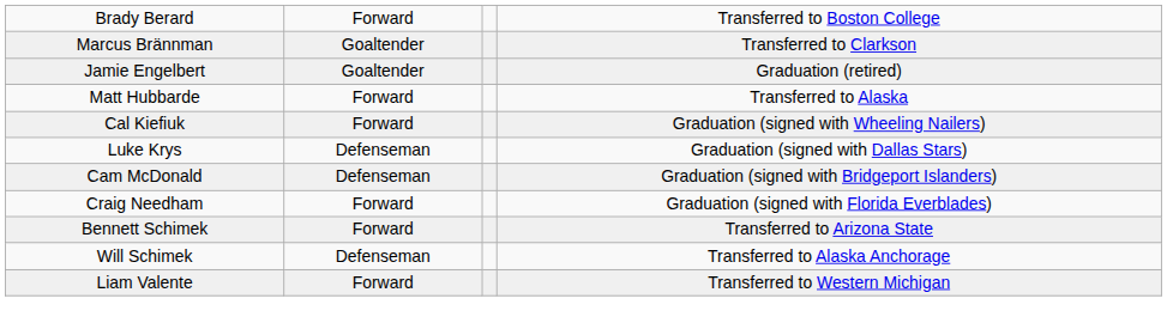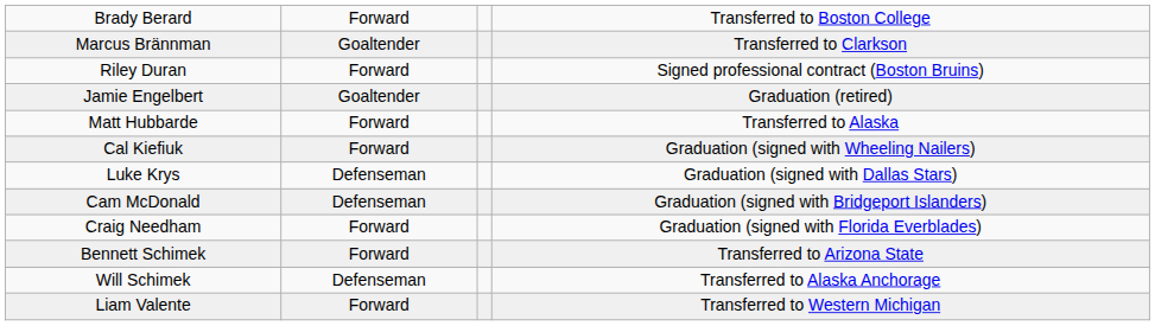 <table class="wikitable" width="70%">
 <tr align="center" bgcolor="">
 <td>Brady Berard</td>
 <td>Forward</td>
 <td></td>
 <td>Transferred to <a href='#'>Boston College</a></td>
 </tr>
 <tr align="center" bgcolor="f0f0f0">
 <td>Marcus Brännman</td>
 <td>Goaltender</td>
 <td></td>
 <td>Transferred to <a href='#'>Clarkson</a></td>
+</tr>
+<tr align="center" bgcolor="">
+<td>Riley Duran</td>
+<td>Forward</td>
+<td></td>
+<td>Signed professional contract (<a href='#'>Boston Bruins</a>)</td>
 </tr>
 <tr align="center" bgcolor="f0f0f0">
 <td>Jamie Engelbert</td>
 <td>Goaltender</td>
 <td></td>
 <td>Graduation (retired)</td>
 </tr>
 <tr align="center" bgcolor="">
 <td>Matt Hubbarde</td>
 <td>Forward</td>
 <td></td>
 <td>Transferred to <a href='#'>Alaska</a></td>
 </tr>
 <tr align="center" bgcolor="f0f0f0">
 <td>Cal Kiefiuk</td>
 <td>Forward</td>
 <td></td>
 <td>Graduation (signed with <a href='#'>Wheeling Nailers</a>)</td>
 </tr>
 <tr align="center" bgcolor="">
 <td>Luke Krys</td>
 <td>Defenseman</td>
 <td></td>
 <td>Graduation (signed with <a href='#'>Dallas Stars</a>)</td>
 </tr>
 <tr align="center" bgcolor="f0f0f0">
 <td>Cam McDonald</td>
 <td>Defenseman</td>
 <td></td>
 <td>Graduation (signed with <a href='#'>Bridgeport Islanders</a>)</td>
 </tr>
 <tr align="center" bgcolor="">
 <td>Craig Needham</td>
 <td>Forward</td>
 <td></td>
 <td>Graduation (signed with <a href='#'>Florida Everblades</a>)</td>
 </tr>
 <tr align="center" bgcolor="f0f0f0">
 <td>Bennett Schimek</td>
 <td>Forward</td>
 <td></td>
 <td>Transferred to <a href='#'>Arizona State</a></td>
 </tr>
 <tr align="center" bgcolor="">
 <td>Will Schimek</td>
 <td>Defenseman</td>
 <td></td>
 <td>Transferred to <a href='#'>Alaska Anchorage</a></td>
 </tr>
 <tr align="center" bgcolor="f0f0f0">
 <td>Liam Valente</td>
 <td>Forward</td>
 <td></td>
 <td>Transferred to <a href='#'>Western Michigan</a></td>
 </tr>
 </table>
